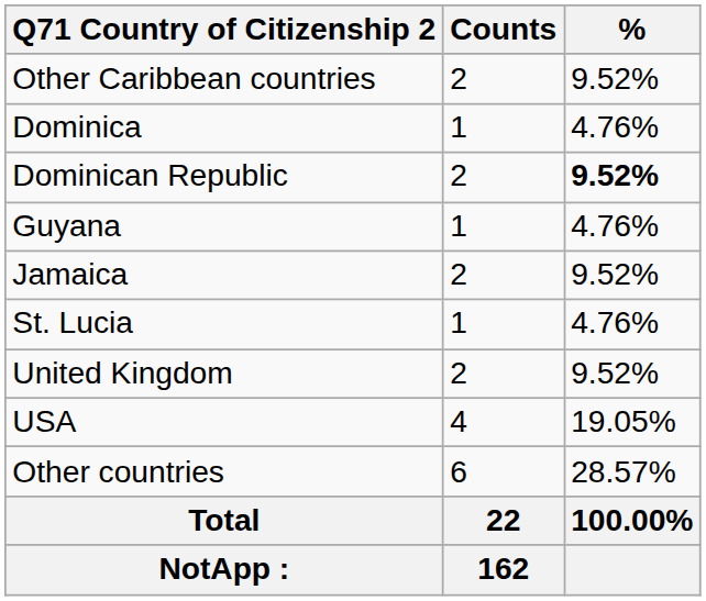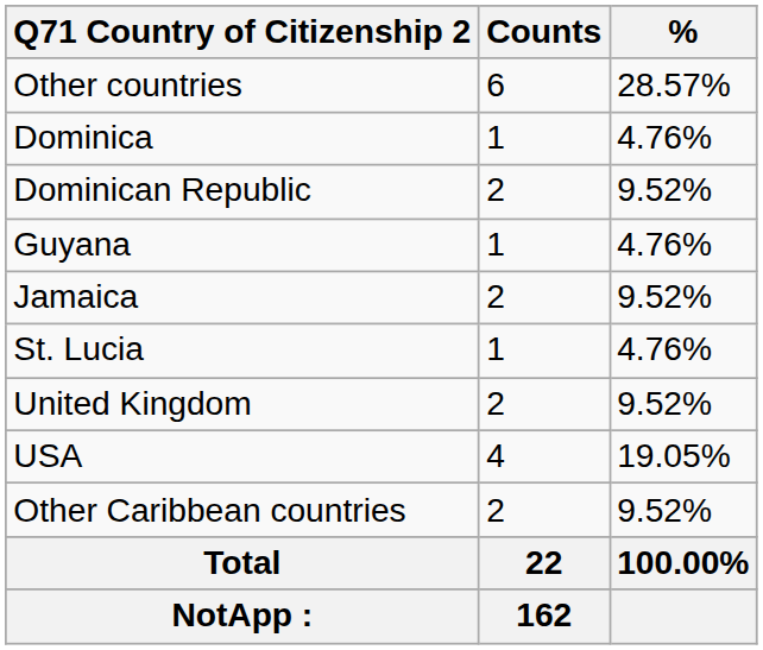 <table class="wikitable sortable">
 <tr>
 <th>Q71 Country of Citizenship 2</th>
 <th>Counts</th>
 <th>%</th>
 </tr>
 <tr>
-<td>Other Caribbean countries</td>
-<td>2</td>
-<td>9.52%</td>
+<td>Other countries</td>
+<td>6</td>
+<td>28.57%</td>
 </tr>
 <tr>
 <td>Dominica</td>
 <td>1</td>
 <td>4.76%</td>
 </tr>
 <tr>
 <td>Dominican Republic</td>
 <td>2</td>
-<td><strong>9.52%</strong></td>
+<td>9.52%</td>
 </tr>
 <tr>
 <td>Guyana</td>
 <td>1</td>
 <td>4.76%</td>
 </tr>
 <tr>
 <td>Jamaica</td>
 <td>2</td>
 <td>9.52%</td>
 </tr>
 <tr>
 <td>St. Lucia</td>
 <td>1</td>
 <td>4.76%</td>
 </tr>
 <tr>
 <td>United Kingdom</td>
 <td>2</td>
 <td>9.52%</td>
 </tr>
 <tr>
 <td>USA</td>
 <td>4</td>
 <td>19.05%</td>
 </tr>
 <tr>
-<td>Other countries</td>
-<td>6</td>
-<td>28.57%</td>
+<td>Other Caribbean countries</td>
+<td>2</td>
+<td>9.52%</td>
 </tr>
 <tr>
 <th>Total</th>
 <th>22</th>
 <th>100.00%</th>
 </tr>
 <tr>
 <th>NotApp :</th>
 <th>162</th>
 <th></th>
 </tr>
 </table>
